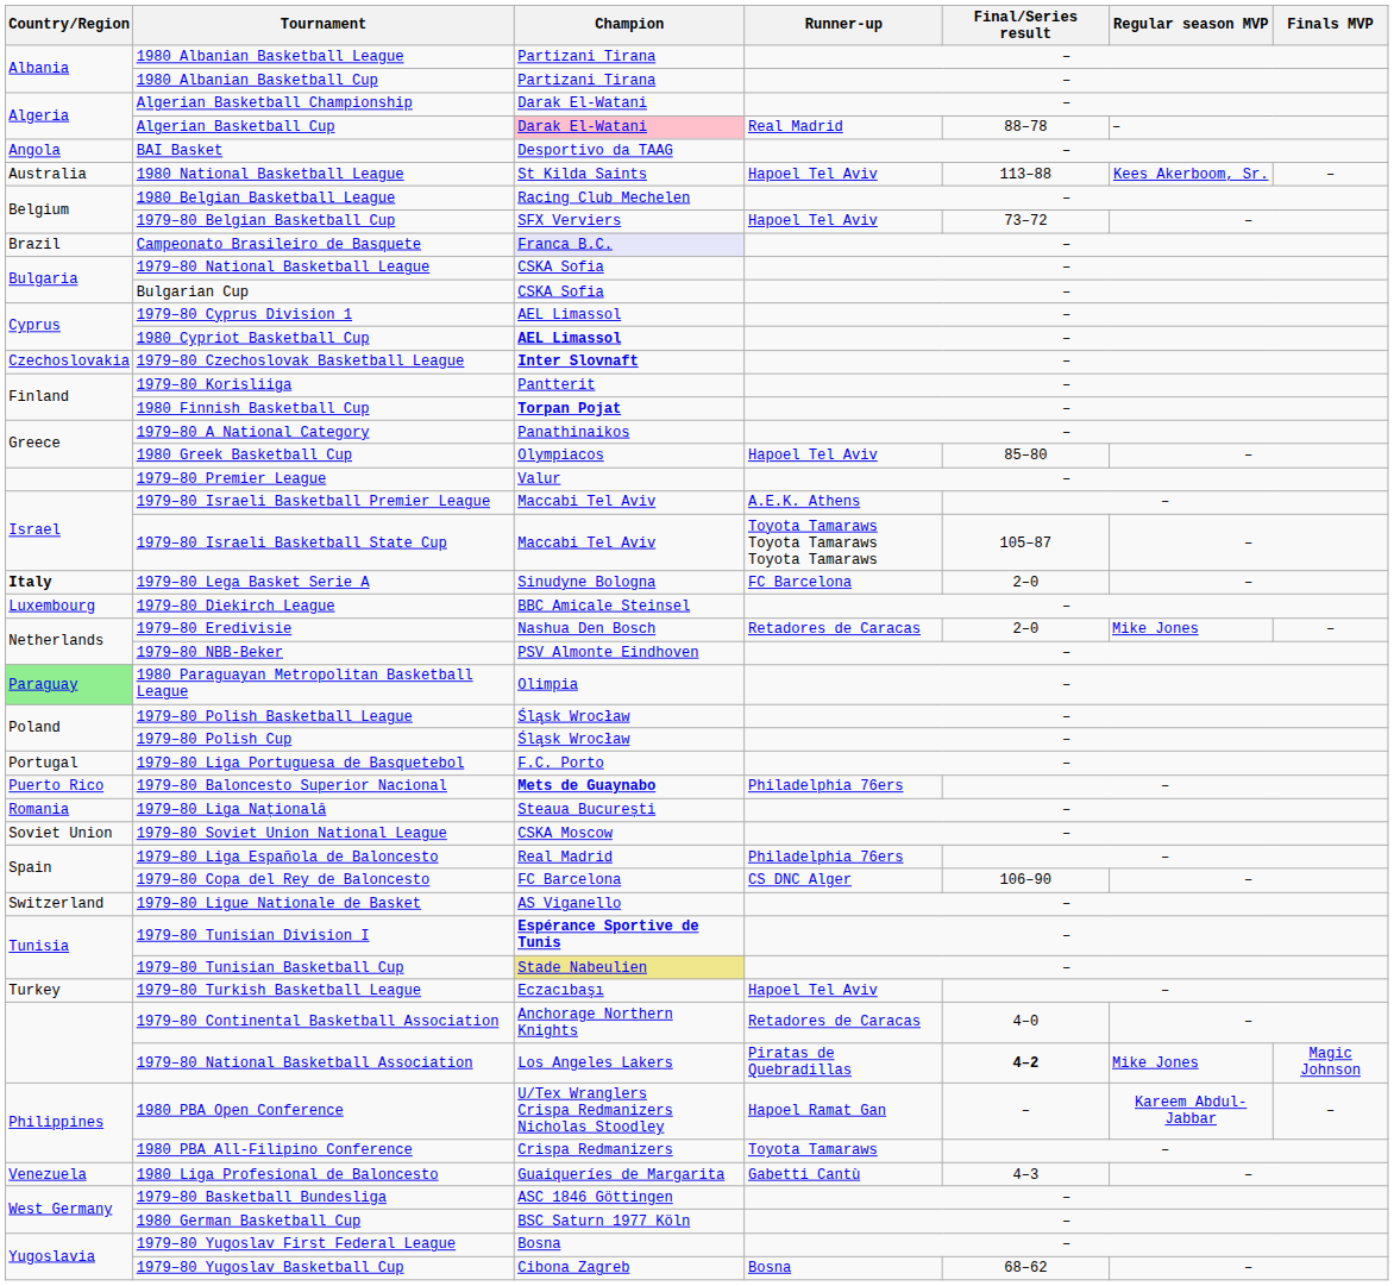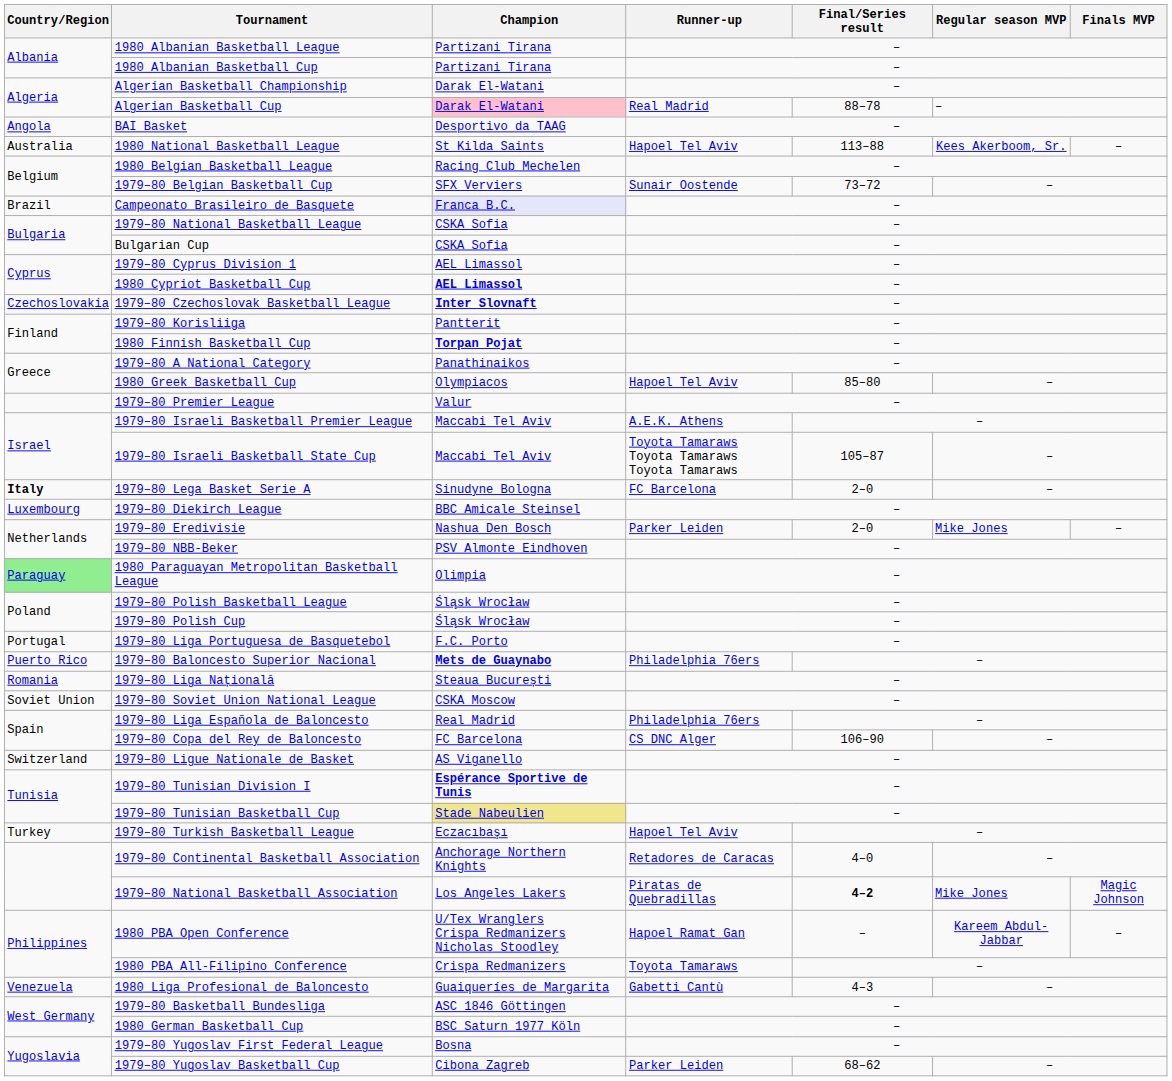 <table class="wikitable">
 <tr>
 <th>Country/Region</th>
 <th>Tournament</th>
 <th>Champion</th>
 <th>Runner-up</th>
 <th>Final/Series result</th>
 <th>Regular season MVP</th>
 <th>Finals MVP</th>
 </tr>
 <tr>
 <td rowspan=2> <a href='#'>Albania</a></td>
 <td><a href='#'>1980 Albanian Basketball League</a></td>
 <td><a href='#'>Partizani Tirana</a></td>
 <td align=center colspan=4>–</td>
 </tr>
 <tr>
 <td><a href='#'>1980 Albanian Basketball Cup</a></td>
 <td><a href='#'>Partizani Tirana</a></td>
 <td align=center colspan=4>–</td>
 </tr>
 <tr>
 <td rowspan=2> <a href='#'>Algeria</a></td>
 <td><a href='#'>Algerian Basketball Championship</a></td>
 <td><a href='#'>Darak El-Watani</a></td>
 <td align=center colspan=4>–</td>
 </tr>
 <tr>
 <td><a href='#'>Algerian Basketball Cup</a></td>
 <td style="background: pink;"><a href='#'>Darak El-Watani</a></td>
 <td><a href='#'>Real Madrid</a></td>
 <td align=center>88–78</td>
 <td colspan=2>–</td>
 </tr>
 <tr>
 <td> <a href='#'>Angola</a></td>
 <td><a href='#'>BAI Basket</a></td>
 <td><a href='#'>Desportivo da TAAG</a></td>
 <td align=center colspan=4>–</td>
 </tr>
 <tr>
 <td> Australia</td>
 <td><a href='#'>1980 National Basketball League</a></td>
 <td><a href='#'>St Kilda Saints</a></td>
 <td><a href='#'>Hapoel Tel Aviv</a></td>
 <td align=center>113–88</td>
 <td align=center><a href='#'>Kees Akerboom, Sr.</a></td>
 <td align=center>–</td>
 </tr>
 <tr>
 <td rowspan=2> Belgium</td>
 <td><a href='#'>1980 Belgian Basketball League</a></td>
 <td><a href='#'>Racing Club Mechelen</a></td>
 <td align=center colspan=4>–</td>
 </tr>
 <tr>
 <td><a href='#'>1979–80 Belgian Basketball Cup</a></td>
 <td><a href='#'>SFX Verviers</a></td>
-<td><a href='#'>Hapoel Tel Aviv</a></td>
+<td><a href='#'>Sunair Oostende</a></td>
 <td align=center>73–72</td>
 <td align=center colspan=2>–</td>
 </tr>
 <tr>
 <td> Brazil</td>
 <td><a href='#'>Campeonato Brasileiro de Basquete</a></td>
 <td style="background: lavender;"><a href='#'>Franca B.C.</a></td>
 <td align=center colspan=4>–</td>
 </tr>
 <tr>
 <td rowspan=2> <a href='#'>Bulgaria</a></td>
 <td><a href='#'>1979–80 National Basketball League</a></td>
 <td><a href='#'>CSKA Sofia</a></td>
 <td align=center colspan=4>–</td>
 </tr>
 <tr>
 <td>Bulgarian Cup</td>
 <td><a href='#'>CSKA Sofia</a></td>
 <td align=center colspan=4>–</td>
 </tr>
 <tr>
 <td rowspan=2> <a href='#'>Cyprus</a></td>
 <td><a href='#'>1979–80 Cyprus Division 1</a></td>
 <td><a href='#'>AEL Limassol</a></td>
 <td align=center colspan=4>–</td>
 </tr>
 <tr>
 <td><a href='#'>1980 Cypriot Basketball Cup</a></td>
 <td><strong><a href='#'>AEL Limassol</a></strong></td>
 <td align=center colspan=4>–</td>
 </tr>
 <tr>
 <td> <a href='#'>Czechoslovakia</a></td>
 <td><a href='#'>1979–80 Czechoslovak Basketball League</a></td>
 <td><strong><a href='#'>Inter Slovnaft</a></strong></td>
 <td align=center colspan=4>–</td>
 </tr>
 <tr>
 <td rowspan=2> Finland</td>
 <td><a href='#'>1979–80 Korisliiga</a></td>
 <td><a href='#'>Pantterit</a></td>
 <td align=center colspan=4>–</td>
 </tr>
 <tr>
 <td><a href='#'>1980 Finnish Basketball Cup</a></td>
 <td><strong><a href='#'>Torpan Pojat</a></strong></td>
 <td align=center colspan=4>–</td>
 </tr>
 <tr>
 <td rowspan=2> Greece</td>
 <td><a href='#'>1979–80 A National Category</a></td>
 <td><a href='#'>Panathinaikos</a></td>
 <td align=center colspan=4>–</td>
 </tr>
 <tr>
 <td><a href='#'>1980 Greek Basketball Cup</a></td>
 <td><a href='#'>Olympiacos</a></td>
 <td><a href='#'>Hapoel Tel Aviv</a></td>
 <td align=center>85–80</td>
 <td align=center colspan=2>–</td>
 </tr>
 <tr>
 <td></td>
 <td><a href='#'>1979–80 Premier League</a></td>
 <td><a href='#'>Valur</a></td>
 <td align=center colspan=4>–</td>
 </tr>
 <tr>
 <td rowspan=2> <a href='#'>Israel</a></td>
 <td><a href='#'>1979–80 Israeli Basketball Premier League</a></td>
 <td><a href='#'>Maccabi Tel Aviv</a></td>
 <td><a href='#'>A.E.K. Athens</a></td>
 <td align=center colspan=3>–</td>
 </tr>
 <tr>
 <td><a href='#'>1979–80 Israeli Basketball State Cup</a></td>
 <td><a href='#'>Maccabi Tel Aviv</a></td>
 <td><a href='#'>Toyota Tamaraws</a><br>Toyota Tamaraws<br>Toyota Tamaraws</td>
 <td align=center>105–87</td>
 <td align=center colspan=2>–</td>
 </tr>
 <tr>
 <td><strong> Italy</strong></td>
 <td><a href='#'>1979–80 Lega Basket Serie A</a></td>
 <td><a href='#'>Sinudyne Bologna</a></td>
 <td><a href='#'>FC Barcelona</a></td>
 <td align=center>2–0</td>
 <td align=center colspan=2>–</td>
 </tr>
 <tr>
 <td> <a href='#'>Luxembourg</a></td>
 <td><a href='#'>1979–80 Diekirch League</a></td>
 <td><a href='#'>BBC Amicale Steinsel</a></td>
 <td align=center colspan=4>–</td>
 </tr>
 <tr>
 <td rowspan=2> Netherlands</td>
 <td><a href='#'>1979–80 Eredivisie</a></td>
 <td><a href='#'>Nashua Den Bosch</a></td>
-<td><a href='#'>Retadores de Caracas</a></td>
+<td><a href='#'>Parker Leiden</a></td>
 <td align=center>2–0</td>
 <td><a href='#'>Mike Jones</a></td>
 <td align=center>–</td>
 </tr>
 <tr>
 <td><a href='#'>1979–80 NBB-Beker</a></td>
 <td><a href='#'>PSV Almonte Eindhoven</a></td>
 <td align=center colspan=4>–</td>
 </tr>
 <tr>
 <td style="background: lightgreen;"> <a href='#'>Paraguay</a></td>
 <td><a href='#'>1980 Paraguayan Metropolitan Basketball League</a></td>
 <td><a href='#'>Olimpia</a></td>
 <td align=center colspan=4>–</td>
 </tr>
 <tr>
 <td rowspan=2> Poland</td>
 <td><a href='#'>1979–80 Polish Basketball League</a></td>
 <td><a href='#'>Śląsk Wrocław</a></td>
 <td align=center colspan=4>–</td>
 </tr>
 <tr>
 <td><a href='#'>1979–80 Polish Cup</a></td>
 <td><a href='#'>Śląsk Wrocław</a></td>
 <td align=center colspan=4>–</td>
 </tr>
 <tr>
 <td> Portugal</td>
 <td><a href='#'>1979–80 Liga Portuguesa de Basquetebol</a></td>
 <td><a href='#'>F.C. Porto</a></td>
 <td align=center colspan=4>–</td>
 </tr>
 <tr>
 <td> <a href='#'>Puerto Rico</a></td>
 <td><a href='#'>1979–80 Baloncesto Superior Nacional</a></td>
 <td><strong><a href='#'>Mets de Guaynabo</a></strong></td>
 <td><a href='#'>Philadelphia 76ers</a></td>
 <td align=center colspan=3>–</td>
 </tr>
 <tr>
 <td> <a href='#'>Romania</a></td>
 <td><a href='#'>1979–80 Liga Națională</a></td>
 <td><a href='#'>Steaua București</a></td>
 <td align=center colspan=4>–</td>
 </tr>
 <tr>
 <td> Soviet Union</td>
 <td><a href='#'>1979–80 Soviet Union National League</a></td>
 <td><a href='#'>CSKA Moscow</a></td>
 <td align=center colspan=4>–</td>
 </tr>
 <tr>
 <td rowspan=2> Spain</td>
 <td><a href='#'>1979–80 Liga Española de Baloncesto</a></td>
 <td><a href='#'>Real Madrid</a></td>
 <td><a href='#'>Philadelphia 76ers</a></td>
 <td align=center colspan=3>–</td>
 </tr>
 <tr>
 <td><a href='#'>1979–80 Copa del Rey de Baloncesto</a></td>
 <td><a href='#'>FC Barcelona</a></td>
 <td><a href='#'>CS DNC Alger</a></td>
 <td align=center>106–90</td>
 <td align=center colspan=3>–</td>
 </tr>
 <tr>
 <td> Switzerland</td>
 <td><a href='#'>1979–80 Ligue Nationale de Basket</a></td>
 <td><a href='#'>AS Viganello</a></td>
 <td align=center colspan=4>–</td>
 </tr>
 <tr>
 <td rowspan=2> <a href='#'>Tunisia</a></td>
 <td><a href='#'>1979–80 Tunisian Division I</a></td>
 <td><strong><a href='#'>Espérance Sportive de Tunis</a></strong></td>
 <td align=center colspan=4>–</td>
 </tr>
 <tr>
 <td><a href='#'>1979–80 Tunisian Basketball Cup</a></td>
 <td style="background: khaki;"><a href='#'>Stade Nabeulien</a></td>
 <td align=center colspan=4>–</td>
 </tr>
 <tr>
 <td> Turkey</td>
 <td><a href='#'>1979–80 Turkish Basketball League</a></td>
 <td><a href='#'>Eczacıbaşı</a></td>
 <td><a href='#'>Hapoel Tel Aviv</a></td>
 <td align=center colspan=3>–</td>
 </tr>
 <tr>
 <td rowspan=2></td>
 <td><a href='#'>1979–80 Continental Basketball Association</a></td>
 <td><a href='#'>Anchorage Northern Knights</a></td>
 <td><a href='#'>Retadores de Caracas</a></td>
 <td align=center>4–0</td>
 <td align=center colspan=2>–</td>
 </tr>
 <tr>
 <td><a href='#'>1979–80 National Basketball Association</a></td>
 <td><a href='#'>Los Angeles Lakers</a></td>
 <td><a href='#'>Piratas de Quebradillas</a></td>
 <td align=center><strong>4–2</strong></td>
 <td><a href='#'>Mike Jones</a></td>
 <td align=center><a href='#'>Magic Johnson</a></td>
 </tr>
 <tr>
 <td rowspan=2> <a href='#'>Philippines</a></td>
 <td><a href='#'>1980 PBA Open Conference</a></td>
 <td><a href='#'>U/Tex Wranglers</a><br><a href='#'>Crispa Redmanizers</a><br><a href='#'>Nicholas Stoodley</a></td>
 <td><a href='#'>Hapoel Ramat Gan</a></td>
 <td align=center>–</td>
 <td align=center><a href='#'>Kareem Abdul-Jabbar</a></td>
 <td align=center>–</td>
 </tr>
 <tr>
 <td><a href='#'>1980 PBA All-Filipino Conference</a></td>
 <td><a href='#'>Crispa Redmanizers</a></td>
 <td><a href='#'>Toyota Tamaraws</a></td>
 <td align=center colspan=3>–</td>
 </tr>
 <tr>
 <td> <a href='#'>Venezuela</a></td>
 <td><a href='#'>1980 Liga Profesional de Baloncesto</a></td>
 <td><a href='#'>Guaiqueríes de Margarita</a></td>
 <td><a href='#'>Gabetti Cantù</a></td>
 <td align=center>4–3</td>
 <td align=center colspan=3>–</td>
 </tr>
 <tr>
 <td rowspan=2> <a href='#'>West Germany</a></td>
 <td><a href='#'>1979–80 Basketball Bundesliga</a></td>
 <td><a href='#'>ASC 1846 Göttingen</a></td>
 <td align=center colspan=4>–</td>
 </tr>
 <tr>
 <td><a href='#'>1980 German Basketball Cup</a></td>
 <td><a href='#'>BSC Saturn 1977 Köln</a></td>
 <td align=center colspan=4>–</td>
 </tr>
 <tr>
 <td rowspan=2> <a href='#'>Yugoslavia</a></td>
 <td><a href='#'>1979–80 Yugoslav First Federal League</a></td>
 <td><a href='#'>Bosna</a></td>
 <td align=center colspan=4>–</td>
 </tr>
 <tr>
 <td><a href='#'>1979–80 Yugoslav Basketball Cup</a></td>
 <td><a href='#'>Cibona Zagreb</a></td>
-<td><a href='#'>Bosna</a></td>
+<td><a href='#'>Parker Leiden</a></td>
 <td align=center>68–62</td>
 <td align=center colspan=2>–</td>
 </tr>
 </table>
